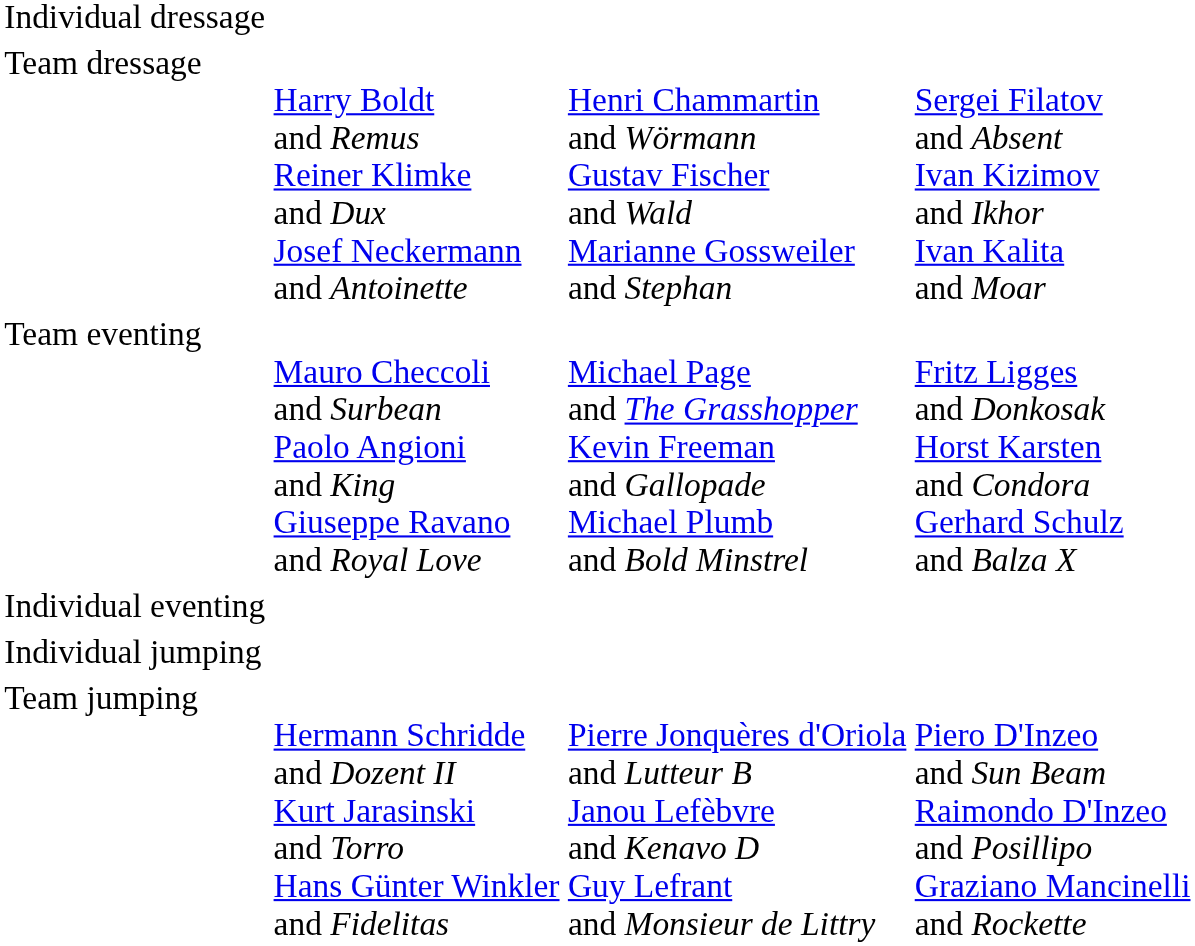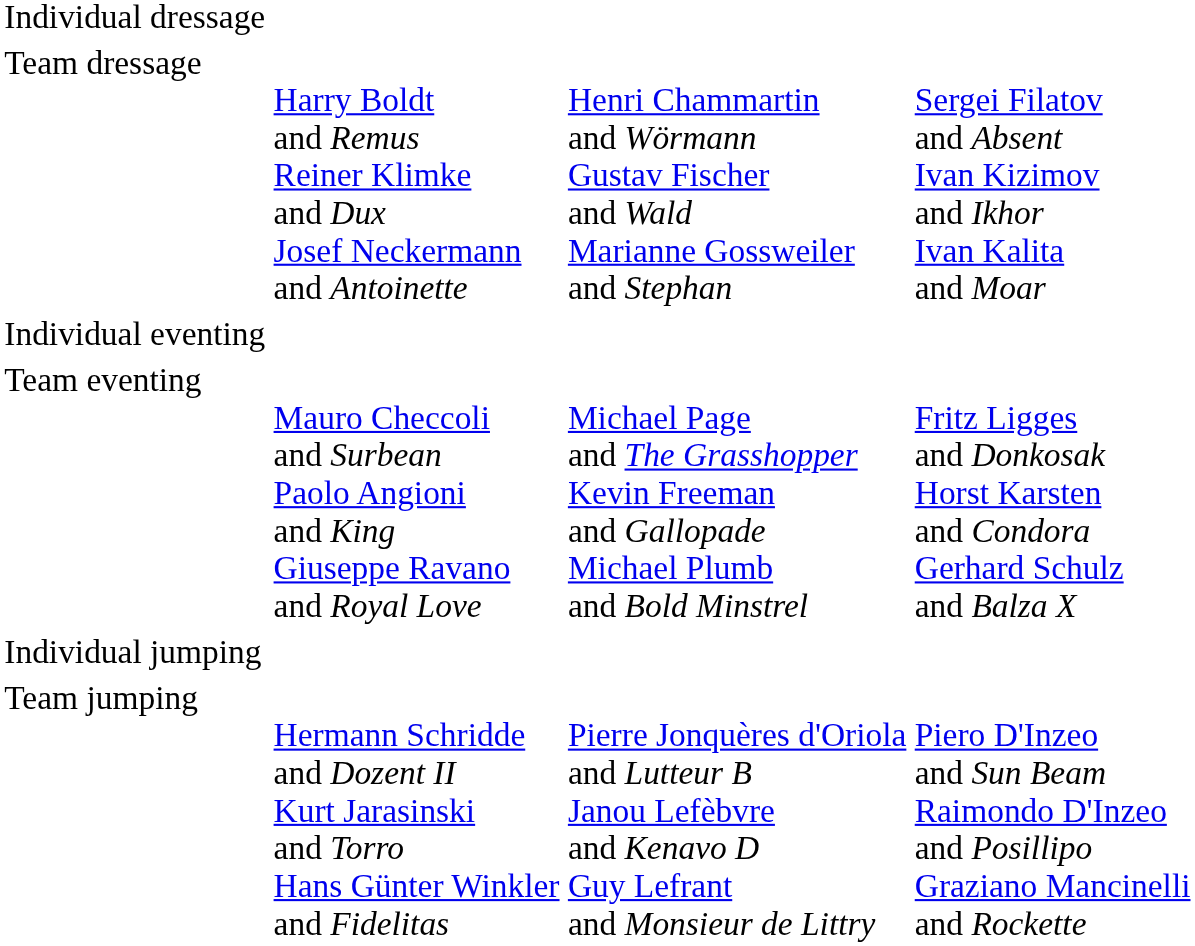 <table>
 <tr valign="top">
 <td>Individual dressage<br></td>
 <td></td>
 <td></td>
 <td></td>
 </tr>
 <tr valign="top">
 <td>Team dressage<br></td>
 <td valign=top><br><a href='#'>Harry Boldt</a> <br> and <em>Remus</em> <br> <a href='#'>Reiner Klimke</a> <br> and <em>Dux</em> <br> <a href='#'>Josef Neckermann</a> <br> and <em>Antoinette</em></td>
 <td valign=top><br><a href='#'>Henri Chammartin</a> <br> and <em>Wörmann</em> <br> <a href='#'>Gustav Fischer</a> <br> and <em>Wald</em> <br> <a href='#'>Marianne Gossweiler</a> <br> and <em>Stephan</em></td>
 <td valign=top><br><a href='#'>Sergei Filatov</a> <br> and <em>Absent</em> <br> <a href='#'>Ivan Kizimov</a> <br> and <em>Ikhor</em> <br> <a href='#'>Ivan Kalita</a> <br> and <em>Moar</em></td>
 </tr>
 <tr valign="top">
+<td>Individual eventing<br></td>
+<td></td>
+<td></td>
+<td></td>
+</tr>
+<tr valign="top">
 <td>Team eventing<br></td>
 <td valign=top><br><a href='#'>Mauro Checcoli</a> <br> and <em>Surbean</em> <br> <a href='#'>Paolo Angioni</a> <br> and <em>King</em> <br> <a href='#'>Giuseppe Ravano</a> <br> and <em>Royal Love</em></td>
 <td valign=top><br><a href='#'>Michael Page</a> <br> and <em><a href='#'>The Grasshopper</a></em> <br> <a href='#'>Kevin Freeman</a> <br> and <em>Gallopade</em> <br> <a href='#'>Michael Plumb</a> <br> and <em>Bold Minstrel</em></td>
 <td valign=top><br><a href='#'>Fritz Ligges</a> <br> and <em>Donkosak</em> <br> <a href='#'>Horst Karsten</a> <br> and <em>Condora</em> <br> <a href='#'>Gerhard Schulz</a> <br> and <em>Balza X</em></td>
-</tr>
-<tr valign="top">
-<td>Individual eventing<br></td>
-<td></td>
-<td></td>
-<td></td>
 </tr>
 <tr valign="top">
 <td>Individual jumping<br></td>
 <td></td>
 <td></td>
 <td></td>
 </tr>
 <tr valign="top">
 <td>Team jumping<br></td>
 <td valign=top><br><a href='#'>Hermann Schridde</a> <br> and <em>Dozent II</em> <br> <a href='#'>Kurt Jarasinski</a> <br> and <em>Torro</em> <br> <a href='#'>Hans Günter Winkler</a> <br> and <em>Fidelitas</em></td>
 <td valign=top><br><a href='#'>Pierre Jonquères d'Oriola</a> <br> and <em>Lutteur B</em> <br> <a href='#'>Janou Lefèbvre</a> <br> and <em>Kenavo D</em> <br> <a href='#'>Guy Lefrant</a> <br> and <em>Monsieur de Littry</em></td>
 <td valign=top><br><a href='#'>Piero D'Inzeo</a> <br> and <em>Sun Beam</em> <br> <a href='#'>Raimondo D'Inzeo</a> <br> and <em>Posillipo</em> <br> <a href='#'>Graziano Mancinelli</a> <br> and <em>Rockette</em></td>
 </tr>
 </table>
